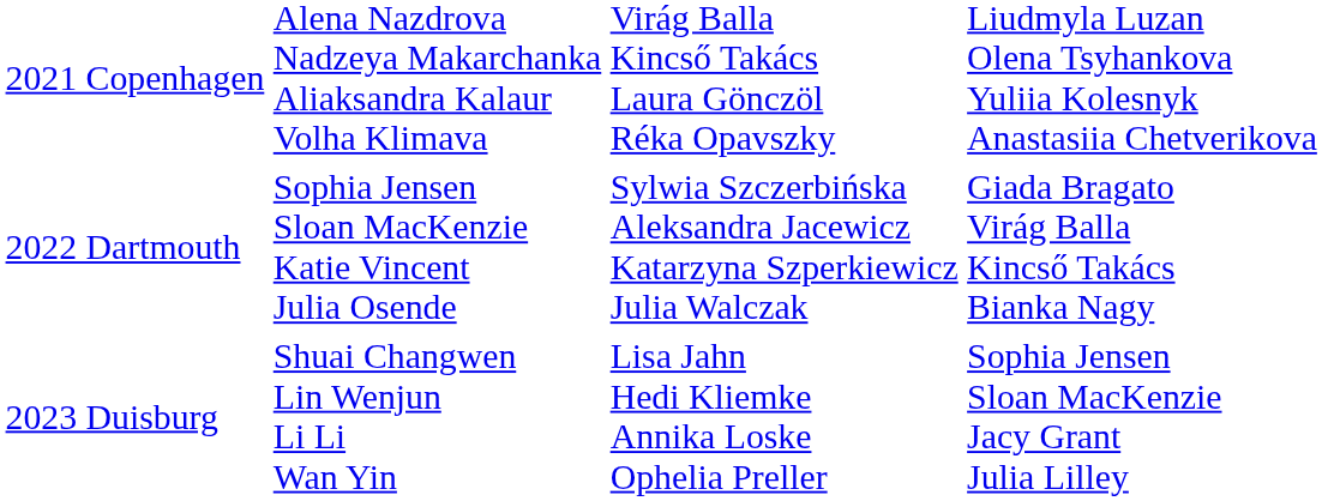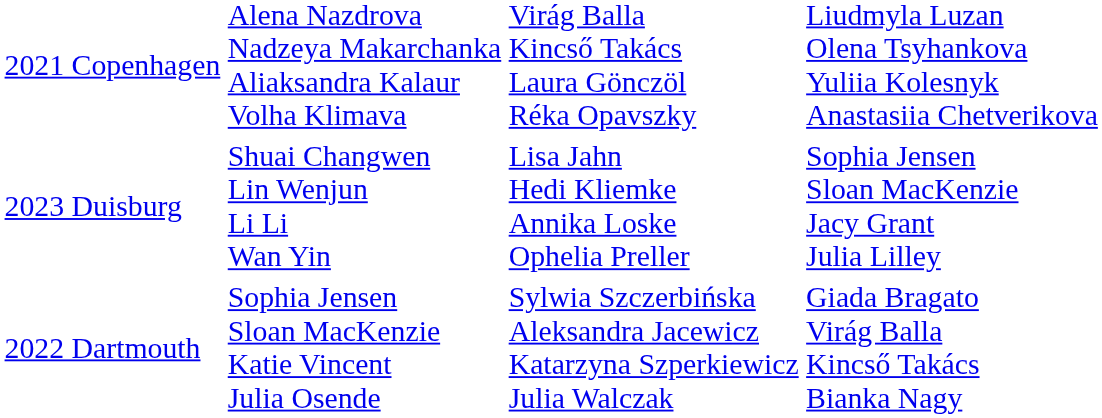 <table>
 <tr>
 <td><a href='#'>2021 Copenhagen</a></td>
 <td><a href='#'>Alena Nazdrova</a><br><a href='#'>Nadzeya Makarchanka</a><br><a href='#'>Aliaksandra Kalaur</a><br><a href='#'>Volha Klimava</a><br></td>
 <td><a href='#'>Virág Balla</a><br><a href='#'>Kincső Takács</a><br><a href='#'>Laura Gönczöl</a><br><a href='#'>Réka Opavszky</a><br></td>
 <td><a href='#'>Liudmyla Luzan</a><br><a href='#'>Olena Tsyhankova</a><br><a href='#'>Yuliia Kolesnyk</a><br><a href='#'>Anastasiia Chetverikova</a><br></td>
 </tr>
 <tr>
+<td><a href='#'>2023 Duisburg</a></td>
+<td><a href='#'>Shuai Changwen</a><br><a href='#'>Lin Wenjun</a><br><a href='#'>Li Li</a><br><a href='#'>Wan Yin</a><br></td>
+<td><a href='#'>Lisa Jahn</a><br><a href='#'>Hedi Kliemke</a><br><a href='#'>Annika Loske</a><br><a href='#'>Ophelia Preller</a><br></td>
+<td><a href='#'>Sophia Jensen</a><br><a href='#'>Sloan MacKenzie</a><br><a href='#'>Jacy Grant</a><br><a href='#'>Julia Lilley</a><br></td>
+</tr>
+<tr>
 <td><a href='#'>2022 Dartmouth</a></td>
 <td><a href='#'>Sophia Jensen</a><br><a href='#'>Sloan MacKenzie</a><br><a href='#'>Katie Vincent</a><br><a href='#'>Julia Osende</a><br></td>
 <td><a href='#'>Sylwia Szczerbińska</a><br><a href='#'>Aleksandra Jacewicz</a><br><a href='#'>Katarzyna Szperkiewicz</a><br><a href='#'>Julia Walczak</a><br></td>
 <td><a href='#'>Giada Bragato</a><br><a href='#'>Virág Balla</a><br><a href='#'>Kincső Takács</a><br><a href='#'>Bianka Nagy</a><br></td>
 </tr>
-<tr>
-<td><a href='#'>2023 Duisburg</a></td>
-<td><a href='#'>Shuai Changwen</a><br><a href='#'>Lin Wenjun</a><br><a href='#'>Li Li</a><br><a href='#'>Wan Yin</a><br></td>
-<td><a href='#'>Lisa Jahn</a><br><a href='#'>Hedi Kliemke</a><br><a href='#'>Annika Loske</a><br><a href='#'>Ophelia Preller</a><br></td>
-<td><a href='#'>Sophia Jensen</a><br><a href='#'>Sloan MacKenzie</a><br><a href='#'>Jacy Grant</a><br><a href='#'>Julia Lilley</a><br></td>
-</tr>
 </table>
